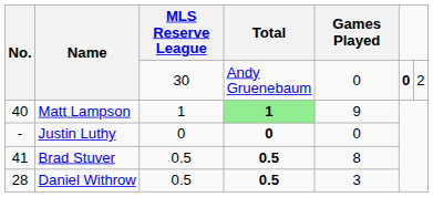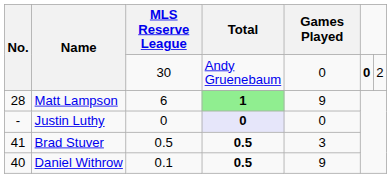 <table class="wikitable sortable" style="text-align: center;">
 <tr>
 <th rowspan=2>No.</th>
 <th rowspan=2>Name</th>
 <th style="width:85px;"><a href='#'>MLS Reserve League</a></th>
 <th style="width:85px;"><strong>Total</strong></th>
 <th style="width:85px;"><strong>Games Played</strong></th>
 </tr>
 <tr>
 <td>30</td>
 <td align=left> <a href='#'>Andy Gruenebaum</a></td>
 <td>0</td>
 <td><strong>0</strong></td>
 <td>2</td>
 </tr>
 <tr>
-<td>40</td>
+<td>28</td>
 <td align=left> <a href='#'>Matt Lampson</a></td>
-<td>1</td>
+<td>6</td>
 <td style="background: lightgreen;"><strong>1</strong></td>
 <td>9</td>
 </tr>
 <tr>
 <td>-</td>
 <td align=left> <a href='#'>Justin Luthy</a></td>
 <td>0</td>
-<td><strong>0</strong></td>
+<td style="background: lavender;"><strong>0</strong></td>
 <td>0</td>
 </tr>
 <tr>
 <td>41</td>
 <td align=left> <a href='#'>Brad Stuver</a></td>
 <td>0.5</td>
 <td><strong>0.5</strong></td>
-<td>8</td>
+<td>3</td>
 </tr>
 <tr>
-<td>28</td>
+<td>40</td>
 <td align=left> <a href='#'>Daniel Withrow</a></td>
-<td>0.5</td>
+<td>0.1</td>
 <td><strong>0.5</strong></td>
-<td>3</td>
+<td>9</td>
 </tr>
 </table>
